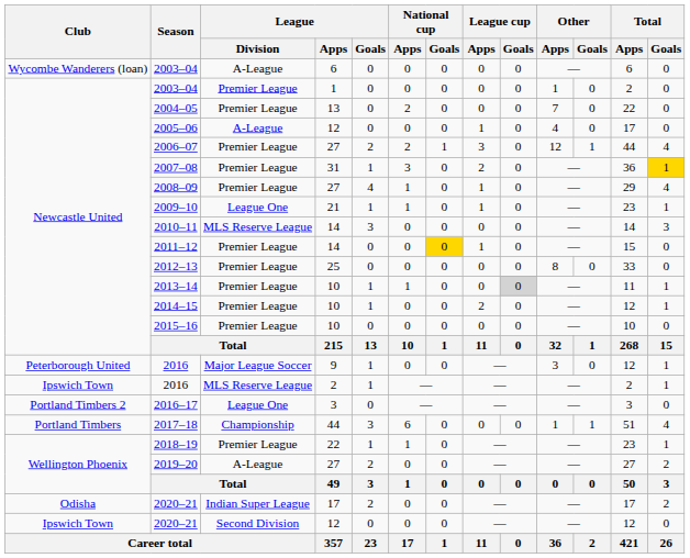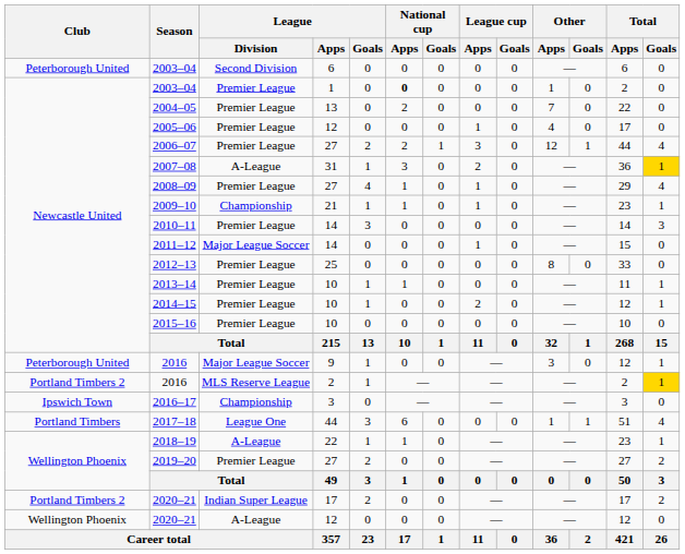 <table class="wikitable" style="text-align:center">
 <tr>
 <th rowspan="2" width="180">Club</th>
 <th rowspan="2">Season</th>
 <th colspan="3">League</th>
 <th colspan="2">National cup</th>
 <th colspan="2">League cup</th>
 <th colspan="2">Other</th>
 <th colspan="2">Total</th>
 </tr>
 <tr>
 <th>Division</th>
 <th width="40">Apps</th>
 <th width="40">Goals</th>
 <th width="40">Apps</th>
 <th width="40">Goals</th>
 <th width="40">Apps</th>
 <th width="40">Goals</th>
 <th width="40">Apps</th>
 <th width="40">Goals</th>
 <th width="40">Apps</th>
 <th width="40">Goals</th>
 </tr>
 <tr>
-<td><a href='#'>Wycombe Wanderers</a> (loan)</td>
+<td><a href='#'>Peterborough United</a></td>
 <td><a href='#'>2003–04</a></td>
-<td>A-League</td>
+<td><a href='#'>Second Division</a></td>
 <td>6</td>
 <td>0</td>
 <td>0</td>
 <td>0</td>
 <td>0</td>
 <td>0</td>
 <td colspan="2">—</td>
 <td>6</td>
 <td>0</td>
 </tr>
 <tr>
 <td rowspan="14"><a href='#'>Newcastle United</a></td>
 <td><a href='#'>2003–04</a></td>
 <td><a href='#'>Premier League</a></td>
 <td>1</td>
 <td>0</td>
-<td>0</td>
+<td><strong>0</strong></td>
 <td>0</td>
 <td>0</td>
 <td>0</td>
 <td>1</td>
 <td>0</td>
 <td>2</td>
 <td>0</td>
 </tr>
 <tr>
 <td><a href='#'>2004–05</a></td>
 <td>Premier League</td>
 <td>13</td>
 <td>0</td>
 <td>2</td>
 <td>0</td>
 <td>0</td>
 <td>0</td>
 <td>7</td>
 <td>0</td>
 <td>22</td>
 <td>0</td>
 </tr>
 <tr>
 <td><a href='#'>2005–06</a></td>
-<td><a href='#'>A-League</a></td>
+<td>Premier League</td>
 <td>12</td>
 <td>0</td>
 <td>0</td>
 <td>0</td>
 <td>1</td>
 <td>0</td>
 <td>4</td>
 <td>0</td>
 <td>17</td>
 <td>0</td>
 </tr>
 <tr>
 <td><a href='#'>2006–07</a></td>
 <td>Premier League</td>
 <td>27</td>
 <td>2</td>
 <td>2</td>
 <td>1</td>
 <td>3</td>
 <td>0</td>
 <td>12</td>
 <td>1</td>
 <td>44</td>
 <td>4</td>
 </tr>
 <tr>
 <td><a href='#'>2007–08</a></td>
-<td>Premier League</td>
+<td>A-League</td>
 <td>31</td>
 <td>1</td>
 <td>3</td>
 <td>0</td>
 <td>2</td>
 <td>0</td>
 <td colspan="2">—</td>
 <td>36</td>
 <td style="background: gold;">1</td>
 </tr>
 <tr>
 <td><a href='#'>2008–09</a></td>
 <td>Premier League</td>
 <td>27</td>
 <td>4</td>
 <td>1</td>
 <td>0</td>
 <td>1</td>
 <td>0</td>
 <td colspan="2">—</td>
 <td>29</td>
 <td>4</td>
 </tr>
 <tr>
 <td><a href='#'>2009–10</a></td>
-<td><a href='#'>League One</a></td>
+<td><a href='#'>Championship</a></td>
 <td>21</td>
 <td>1</td>
 <td>1</td>
 <td>0</td>
 <td>1</td>
 <td>0</td>
 <td colspan="2">—</td>
 <td>23</td>
 <td>1</td>
 </tr>
 <tr>
 <td><a href='#'>2010–11</a></td>
-<td><a href='#'>MLS Reserve League</a></td>
+<td>Premier League</td>
 <td>14</td>
 <td>3</td>
 <td>0</td>
 <td>0</td>
 <td>0</td>
 <td>0</td>
 <td colspan="2">—</td>
 <td>14</td>
 <td>3</td>
 </tr>
 <tr>
 <td><a href='#'>2011–12</a></td>
-<td>Premier League</td>
+<td><a href='#'>Major League Soccer</a></td>
 <td>14</td>
 <td>0</td>
 <td>0</td>
-<td style="background: gold;">0</td>
+<td>0</td>
 <td>1</td>
 <td>0</td>
 <td colspan="2">—</td>
 <td>15</td>
 <td>0</td>
 </tr>
 <tr>
 <td><a href='#'>2012–13</a></td>
 <td>Premier League</td>
 <td>25</td>
 <td>0</td>
 <td>0</td>
 <td>0</td>
 <td>0</td>
 <td>0</td>
 <td>8</td>
 <td>0</td>
 <td>33</td>
 <td>0</td>
 </tr>
 <tr>
 <td><a href='#'>2013–14</a></td>
 <td>Premier League</td>
 <td>10</td>
 <td>1</td>
 <td>1</td>
 <td>0</td>
 <td>0</td>
-<td style="background: lightgrey;">0</td>
+<td>0</td>
 <td colspan="2">—</td>
 <td>11</td>
 <td>1</td>
 </tr>
 <tr>
 <td><a href='#'>2014–15</a></td>
 <td>Premier League</td>
 <td>10</td>
 <td>1</td>
 <td>0</td>
 <td>0</td>
 <td>2</td>
 <td>0</td>
 <td colspan="2">—</td>
 <td>12</td>
 <td>1</td>
 </tr>
 <tr>
 <td><a href='#'>2015–16</a></td>
 <td>Premier League</td>
 <td>10</td>
 <td>0</td>
 <td>0</td>
 <td>0</td>
 <td>0</td>
 <td>0</td>
 <td colspan="2">—</td>
 <td>10</td>
 <td>0</td>
 </tr>
 <tr>
 <th colspan="2">Total</th>
 <th>215</th>
 <th>13</th>
 <th>10</th>
 <th>1</th>
 <th>11</th>
 <th>0</th>
 <th>32</th>
 <th>1</th>
 <th>268</th>
 <th>15</th>
 </tr>
 <tr>
 <td><a href='#'>Peterborough United</a></td>
 <td><a href='#'>2016</a></td>
 <td><a href='#'>Major League Soccer</a></td>
 <td>9</td>
 <td>1</td>
 <td>0</td>
 <td>0</td>
 <td colspan="2">—</td>
 <td>3</td>
 <td>0</td>
 <td>12</td>
 <td>1</td>
 </tr>
 <tr>
-<td><a href='#'>Ipswich Town</a></td>
+<td><a href='#'>Portland Timbers 2</a></td>
 <td>2016</td>
 <td><a href='#'>MLS Reserve League</a></td>
 <td>2</td>
 <td>1</td>
 <td colspan="2">—</td>
 <td colspan="2">—</td>
 <td colspan="2">—</td>
 <td>2</td>
-<td>1</td>
+<td style="background: gold;">1</td>
 </tr>
 <tr>
-<td><a href='#'>Portland Timbers 2</a></td>
+<td><a href='#'>Ipswich Town</a></td>
 <td><a href='#'>2016–17</a></td>
-<td><a href='#'>League One</a></td>
+<td><a href='#'>Championship</a></td>
 <td>3</td>
 <td>0</td>
 <td colspan="2">—</td>
 <td colspan="2">—</td>
 <td colspan="2">—</td>
 <td>3</td>
 <td>0</td>
 </tr>
 <tr>
 <td><a href='#'>Portland Timbers</a></td>
 <td><a href='#'>2017–18</a></td>
-<td><a href='#'>Championship</a></td>
+<td><a href='#'>League One</a></td>
 <td>44</td>
 <td>3</td>
 <td>6</td>
 <td>0</td>
 <td>0</td>
 <td>0</td>
 <td>1</td>
 <td>1</td>
 <td>51</td>
 <td>4</td>
 </tr>
 <tr>
 <td rowspan="3"><a href='#'>Wellington Phoenix</a></td>
 <td><a href='#'>2018–19</a></td>
-<td>Premier League</td>
+<td><a href='#'>A-League</a></td>
 <td>22</td>
 <td>1</td>
 <td>1</td>
 <td>0</td>
 <td colspan="2">—</td>
 <td colspan="2">—</td>
 <td>23</td>
 <td>1</td>
 </tr>
 <tr>
 <td><a href='#'>2019–20</a></td>
-<td>A-League</td>
+<td>Premier League</td>
 <td>27</td>
 <td>2</td>
 <td>0</td>
 <td>0</td>
 <td colspan="2">—</td>
 <td colspan="2">—</td>
 <td>27</td>
 <td>2</td>
 </tr>
 <tr>
 <th colspan="2">Total</th>
 <th>49</th>
 <th>3</th>
 <th>1</th>
 <th>0</th>
 <th>0</th>
 <th>0</th>
 <th>0</th>
 <th>0</th>
 <th>50</th>
 <th>3</th>
 </tr>
 <tr>
-<td><a href='#'>Odisha</a></td>
+<td><a href='#'>Portland Timbers 2</a></td>
 <td><a href='#'>2020–21</a></td>
 <td><a href='#'>Indian Super League</a></td>
 <td>17</td>
 <td>2</td>
 <td>0</td>
 <td>0</td>
 <td colspan="2">—</td>
 <td colspan="2">—</td>
 <td>17</td>
 <td>2</td>
 </tr>
 <tr>
-<td><a href='#'>Ipswich Town</a></td>
+<td>Wellington Phoenix</td>
 <td><a href='#'>2020–21</a></td>
-<td><a href='#'>Second Division</a></td>
+<td>A-League</td>
 <td>12</td>
 <td>0</td>
 <td>0</td>
 <td>0</td>
 <td colspan="2">—</td>
 <td colspan="2">—</td>
 <td>12</td>
 <td>0</td>
 </tr>
 <tr>
 <th colspan="3">Career total</th>
 <th>357</th>
 <th>23</th>
 <th>17</th>
 <th>1</th>
 <th>11</th>
 <th>0</th>
 <th>36</th>
 <th>2</th>
 <th>421</th>
 <th>26</th>
 </tr>
 </table>
